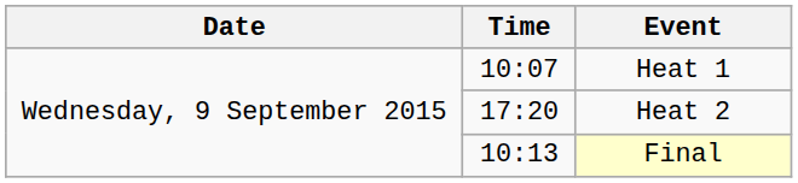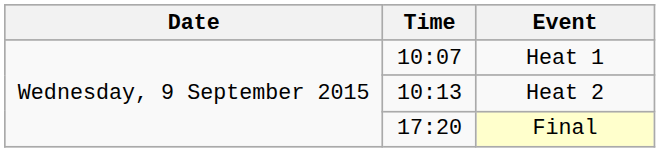 <table class = "wikitable" style="text-align:center;">
 <tr>
 <th width=220>Date</th>
 <th width=50>Time</th>
 <th width=100>Event</th>
 </tr>
 <tr>
 <td rowspan=3>Wednesday, 9 September 2015</td>
 <td>10:07</td>
 <td>Heat 1</td>
 </tr>
 <tr>
-<td>17:20</td>
+<td>10:13</td>
 <td>Heat 2</td>
 </tr>
 <tr>
-<td>10:13</td>
+<td>17:20</td>
 <td bgcolor=ffffcc>Final</td>
 </tr>
 </table>
